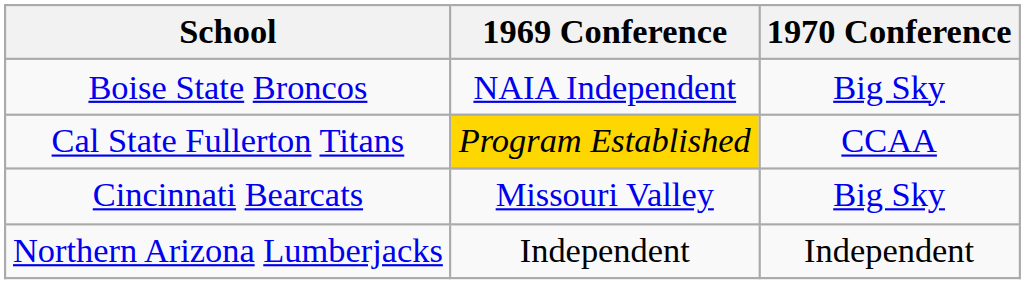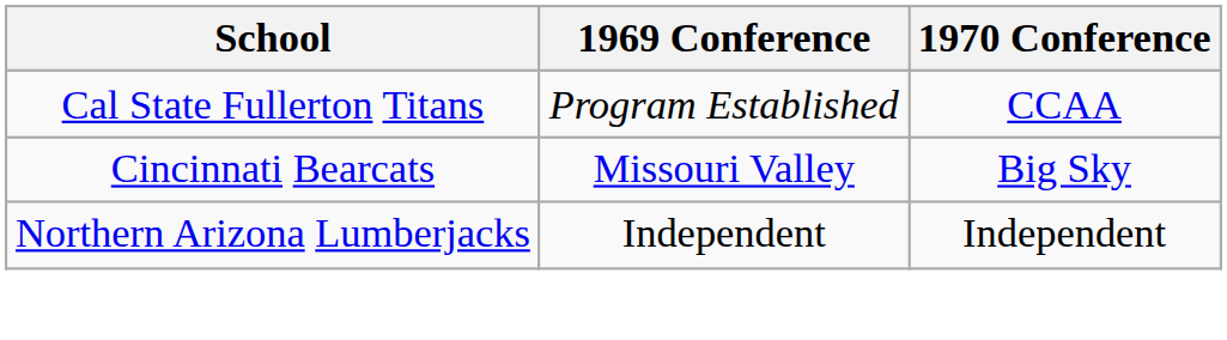 <table class="wikitable sortable">
 <tr>
 <th>School</th>
 <th>1969 Conference</th>
 <th>1970 Conference</th>
 </tr>
 <tr style="text-align:center;">
-<td><a href='#'>Boise State</a> <a href='#'>Broncos</a></td>
-<td><a href='#'>NAIA Independent</a></td>
-<td><a href='#'>Big Sky</a></td>
-</tr>
-<tr style="text-align:center;">
 <td><a href='#'>Cal State Fullerton</a> <a href='#'>Titans</a></td>
-<td style="background: gold;"><em>Program Established</em></td>
+<td><em>Program Established</em></td>
 <td><a href='#'>CCAA</a></td>
 </tr>
 <tr style="text-align:center;">
 <td><a href='#'>Cincinnati</a> <a href='#'>Bearcats</a></td>
 <td><a href='#'>Missouri Valley</a></td>
 <td><a href='#'>Big Sky</a></td>
 </tr>
 <tr style="text-align:center;">
 <td><a href='#'>Northern Arizona</a> <a href='#'>Lumberjacks</a></td>
 <td>Independent</td>
 <td>Independent</td>
 </tr>
 </table>
